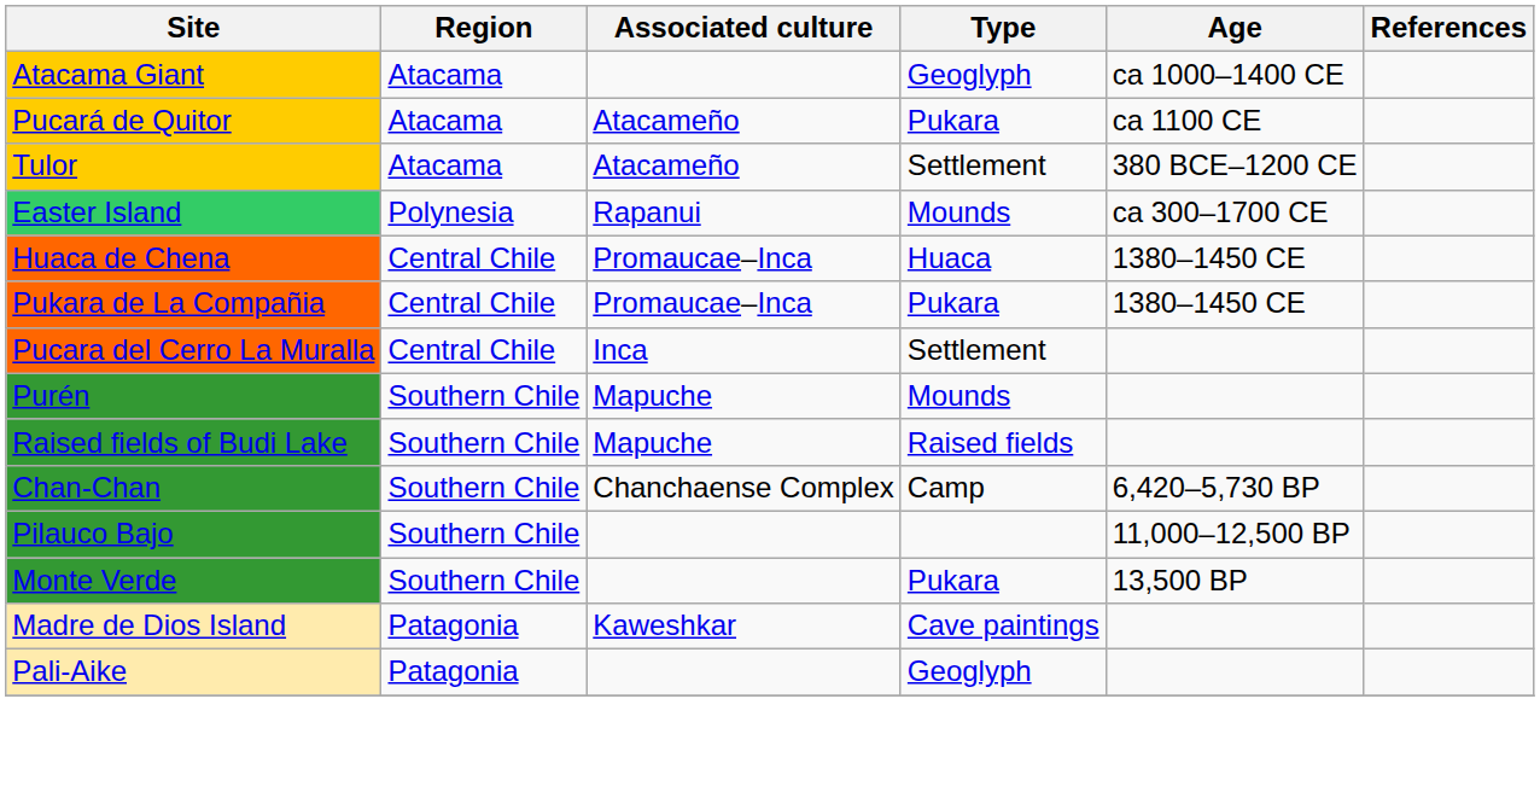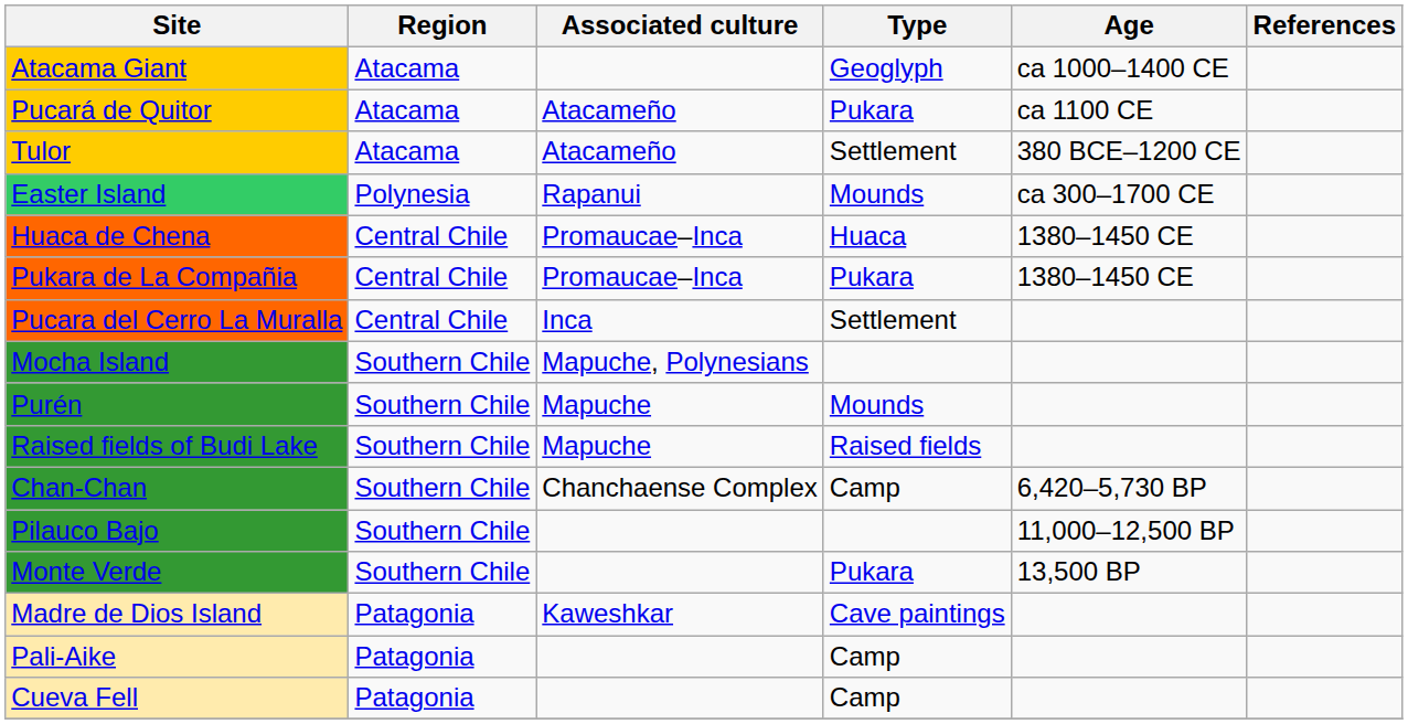 <table class="wikitable">
 <tr>
 <th>Site</th>
 <th>Region</th>
 <th>Associated culture</th>
 <th>Type</th>
 <th>Age</th>
 <th>References</th>
 </tr>
 <tr>
 <td bgcolor="#FFCC00"><a href='#'>Atacama Giant</a></td>
 <td><a href='#'>Atacama</a></td>
 <td></td>
 <td><a href='#'>Geoglyph</a></td>
 <td>ca 1000–1400 CE</td>
 <td></td>
 </tr>
 <tr>
 <td bgcolor="#FFCC00"><a href='#'>Pucará de Quitor</a></td>
 <td><a href='#'>Atacama</a></td>
 <td><a href='#'>Atacameño</a></td>
 <td><a href='#'>Pukara</a></td>
 <td>ca 1100 CE</td>
 <td></td>
 </tr>
 <tr>
 <td bgcolor="#FFCC00"><a href='#'>Tulor</a></td>
 <td><a href='#'>Atacama</a></td>
 <td><a href='#'>Atacameño</a></td>
 <td>Settlement</td>
 <td>380 BCE–1200 CE</td>
 <td></td>
 </tr>
 <tr>
 <td bgcolor="#33CC66"><a href='#'>Easter Island</a></td>
 <td><a href='#'>Polynesia</a></td>
 <td><a href='#'>Rapanui</a></td>
 <td><a href='#'>Mounds</a></td>
 <td>ca 300–1700 CE</td>
 <td></td>
 </tr>
 <tr>
 <td bgcolor="#FF6600"><a href='#'>Huaca de Chena</a></td>
 <td><a href='#'>Central Chile</a></td>
 <td><a href='#'>Promaucae</a>–<a href='#'>Inca</a></td>
 <td><a href='#'>Huaca</a></td>
 <td>1380–1450 CE</td>
 <td></td>
 </tr>
 <tr>
 <td bgcolor="#FF6600"><a href='#'>Pukara de La Compañia</a></td>
 <td><a href='#'>Central Chile</a></td>
 <td><a href='#'>Promaucae</a>–<a href='#'>Inca</a></td>
 <td><a href='#'>Pukara</a></td>
 <td>1380–1450 CE</td>
 <td></td>
 </tr>
 <tr>
 <td bgcolor="#FF6600"><a href='#'>Pucara del Cerro La Muralla</a></td>
 <td><a href='#'>Central Chile</a></td>
 <td><a href='#'>Inca</a></td>
 <td>Settlement</td>
 <td></td>
 <td></td>
 </tr>
 <tr>
+<td bgcolor="#339933"><a href='#'>Mocha Island</a></td>
+<td><a href='#'>Southern Chile</a></td>
+<td><a href='#'>Mapuche</a>, <a href='#'>Polynesians</a></td>
+<td></td>
+<td></td>
+<td></td>
+</tr>
+<tr>
 <td bgcolor="#339933"><a href='#'>Purén</a></td>
 <td><a href='#'>Southern Chile</a></td>
 <td><a href='#'>Mapuche</a></td>
 <td><a href='#'>Mounds</a></td>
 <td></td>
 <td></td>
 </tr>
 <tr>
 <td bgcolor="#339933"><a href='#'>Raised fields of Budi Lake</a></td>
 <td><a href='#'>Southern Chile</a></td>
 <td><a href='#'>Mapuche</a></td>
 <td><a href='#'>Raised fields</a></td>
 <td></td>
 <td></td>
 </tr>
 <tr>
 <td bgcolor="#339933"><a href='#'>Chan-Chan</a></td>
 <td><a href='#'>Southern Chile</a></td>
 <td>Chanchaense Complex</td>
 <td>Camp</td>
 <td>6,420–5,730 BP</td>
 <td></td>
 </tr>
 <tr>
 <td bgcolor="#339933"><a href='#'>Pilauco Bajo</a></td>
 <td><a href='#'>Southern Chile</a></td>
 <td></td>
 <td></td>
 <td>11,000–12,500 BP</td>
 <td></td>
 </tr>
 <tr>
 <td bgcolor="#339933"><a href='#'>Monte Verde</a></td>
 <td><a href='#'>Southern Chile</a></td>
 <td></td>
 <td><a href='#'>Pukara</a></td>
 <td>13,500 BP</td>
 <td></td>
 </tr>
 <tr>
 <td bgcolor="#FFEBAD"><a href='#'>Madre de Dios Island</a></td>
 <td><a href='#'>Patagonia</a></td>
 <td><a href='#'>Kaweshkar</a></td>
 <td><a href='#'>Cave paintings</a></td>
 <td></td>
 <td></td>
 </tr>
 <tr>
 <td bgcolor="#FFEBAD"><a href='#'>Pali-Aike</a></td>
 <td><a href='#'>Patagonia</a></td>
 <td></td>
-<td><a href='#'>Geoglyph</a></td>
+<td>Camp</td>
+<td></td>
+<td></td>
+</tr>
+<tr>
+<td bgcolor="#FFEBAD"><a href='#'>Cueva Fell</a></td>
+<td><a href='#'>Patagonia</a></td>
+<td></td>
+<td>Camp</td>
 <td></td>
 <td></td>
 </tr>
 <tr>
 </tr>
 </table>
